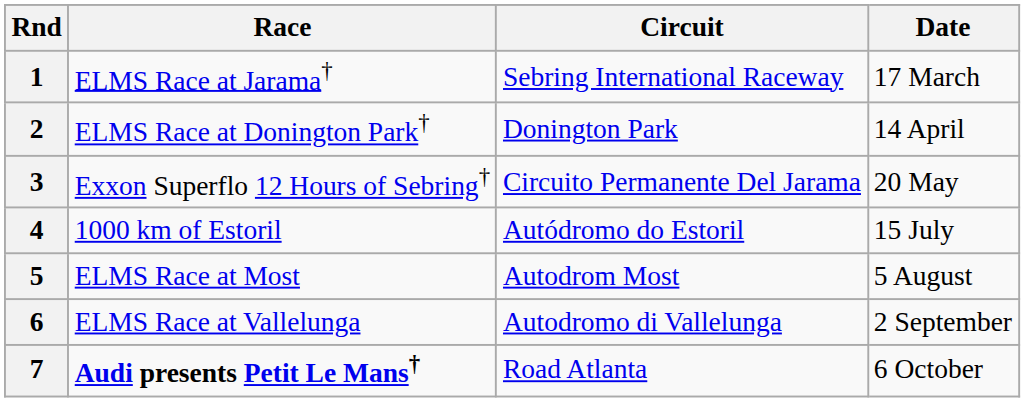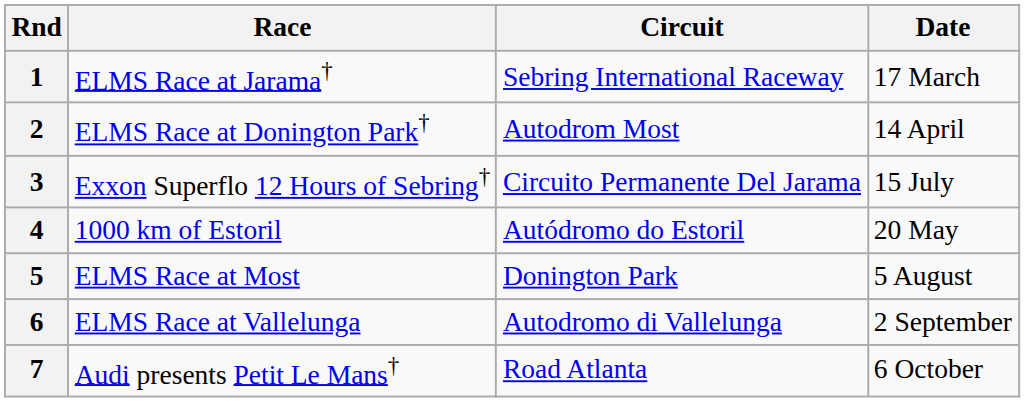 <table class="wikitable" style="font-size: 90%;">
 <tr>
 <th>Rnd</th>
 <th>Race</th>
 <th>Circuit</th>
 <th>Date</th>
 </tr>
 <tr>
 <th>1</th>
 <td> <a href='#'>ELMS Race at Jarama</a><sup>†</sup></td>
 <td><a href='#'>Sebring International Raceway</a></td>
 <td>17 March</td>
 </tr>
 <tr>
 <th>2</th>
 <td> <a href='#'>ELMS Race at Donington Park</a><sup>†</sup></td>
-<td><a href='#'>Donington Park</a></td>
+<td><a href='#'>Autodrom Most</a></td>
 <td>14 April</td>
 </tr>
 <tr>
 <th>3</th>
 <td> <a href='#'>Exxon</a> Superflo <a href='#'>12 Hours of Sebring</a><sup>†</sup></td>
 <td><a href='#'>Circuito Permanente Del Jarama</a></td>
-<td>20 May</td>
+<td>15 July</td>
 </tr>
 <tr>
 <th>4</th>
 <td> <a href='#'>1000 km of Estoril</a></td>
 <td><a href='#'>Autódromo do Estoril</a></td>
-<td>15 July</td>
+<td>20 May</td>
 </tr>
 <tr>
 <th>5</th>
 <td> <a href='#'>ELMS Race at Most</a></td>
-<td><a href='#'>Autodrom Most</a></td>
+<td><a href='#'>Donington Park</a></td>
 <td>5 August</td>
 </tr>
 <tr>
 <th>6</th>
 <td> <a href='#'>ELMS Race at Vallelunga</a></td>
 <td><a href='#'>Autodromo di Vallelunga</a></td>
 <td>2 September</td>
 </tr>
 <tr>
 <th>7</th>
-<td><strong> <a href='#'>Audi</a> presents <a href='#'>Petit Le Mans</a><sup>†</sup></strong></td>
+<td> <a href='#'>Audi</a> presents <a href='#'>Petit Le Mans</a><sup>†</sup></td>
 <td><a href='#'>Road Atlanta</a></td>
 <td>6 October</td>
 </tr>
 </table>
